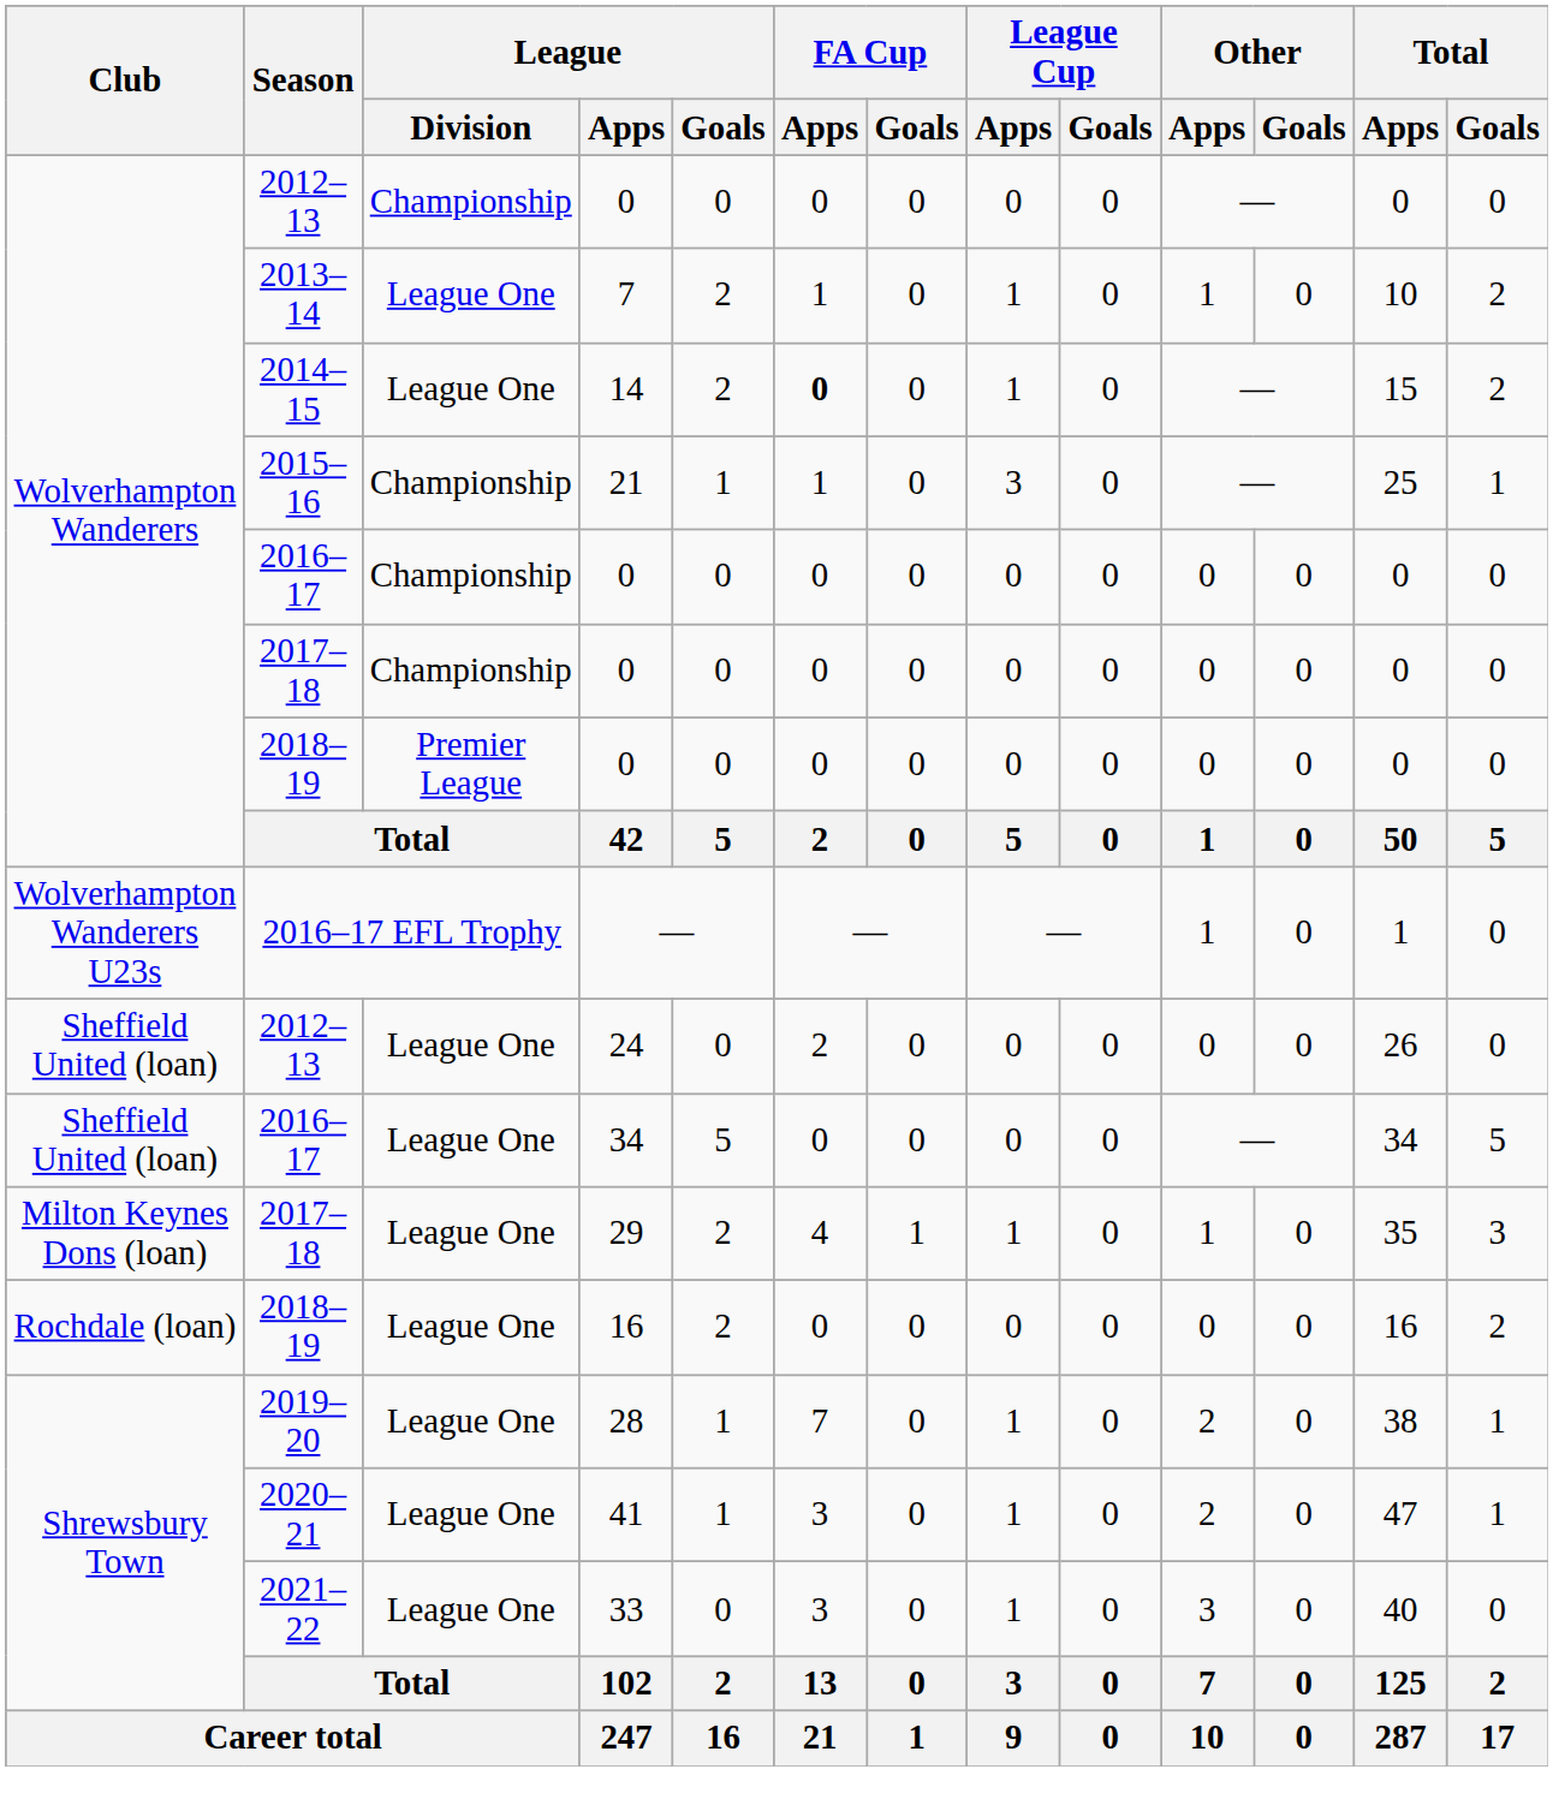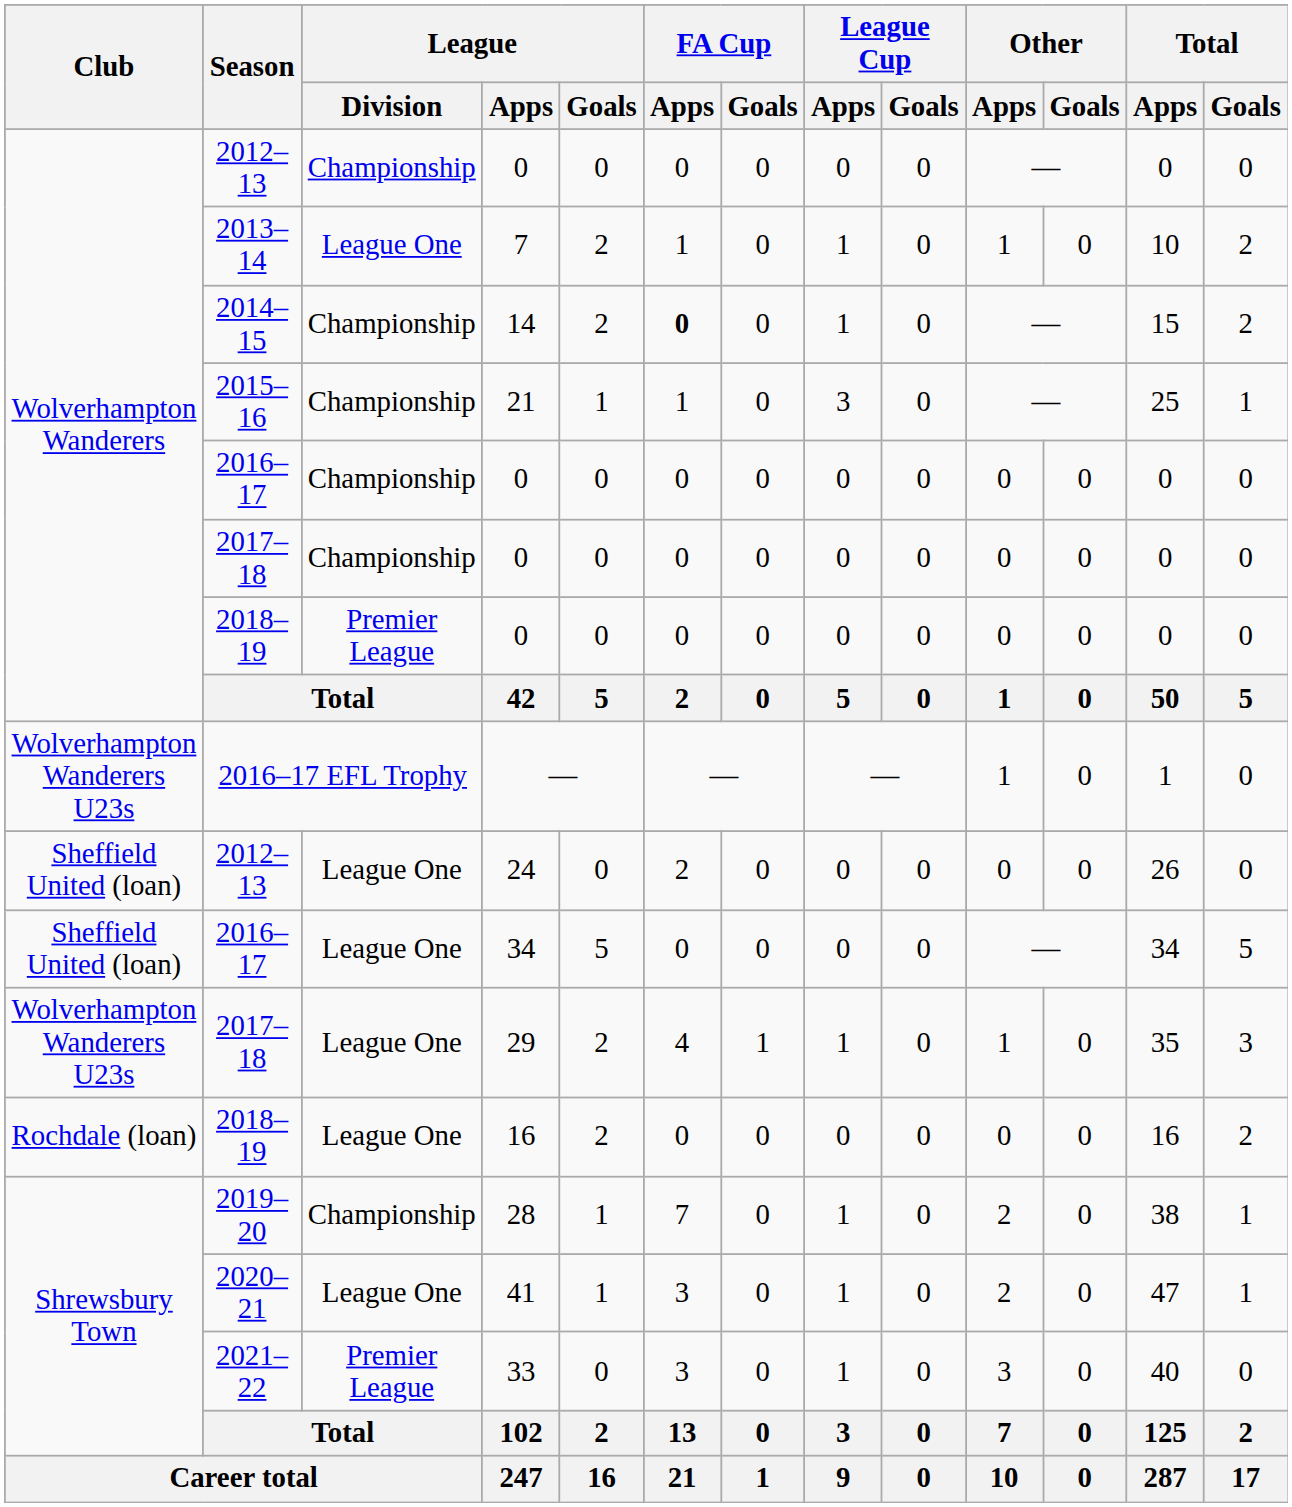 <table class=wikitable style="text-align: center">
 <tr>
 <th rowspan=2>Club</th>
 <th rowspan=2>Season</th>
 <th colspan=3>League</th>
 <th colspan=2><a href='#'>FA Cup</a></th>
 <th colspan=2><a href='#'>League Cup</a></th>
 <th colspan=2>Other</th>
 <th colspan=2>Total</th>
 </tr>
 <tr>
 <th>Division</th>
 <th>Apps</th>
 <th>Goals</th>
 <th>Apps</th>
 <th>Goals</th>
 <th>Apps</th>
 <th>Goals</th>
 <th>Apps</th>
 <th>Goals</th>
 <th>Apps</th>
 <th>Goals</th>
 </tr>
 <tr>
 <td rowspan=8><a href='#'>Wolverhampton Wanderers</a></td>
 <td><a href='#'>2012–13</a></td>
 <td><a href='#'>Championship</a></td>
 <td>0</td>
 <td>0</td>
 <td>0</td>
 <td>0</td>
 <td>0</td>
 <td>0</td>
 <td colspan=2>—</td>
 <td>0</td>
 <td>0</td>
 </tr>
 <tr>
 <td><a href='#'>2013–14</a></td>
 <td><a href='#'>League One</a></td>
 <td>7</td>
 <td>2</td>
 <td>1</td>
 <td>0</td>
 <td>1</td>
 <td>0</td>
 <td>1</td>
 <td>0</td>
 <td>10</td>
 <td>2</td>
 </tr>
 <tr>
 <td><a href='#'>2014–15</a></td>
-<td>League One</td>
+<td>Championship</td>
 <td>14</td>
 <td>2</td>
 <td><strong>0</strong></td>
 <td>0</td>
 <td>1</td>
 <td>0</td>
 <td colspan=2>—</td>
 <td>15</td>
 <td>2</td>
 </tr>
 <tr>
 <td><a href='#'>2015–16</a></td>
 <td>Championship</td>
 <td>21</td>
 <td>1</td>
 <td>1</td>
 <td>0</td>
 <td>3</td>
 <td>0</td>
 <td colspan=2>—</td>
 <td>25</td>
 <td>1</td>
 </tr>
 <tr>
 <td><a href='#'>2016–17</a></td>
 <td>Championship</td>
 <td>0</td>
 <td>0</td>
 <td>0</td>
 <td>0</td>
 <td>0</td>
 <td>0</td>
 <td>0</td>
 <td>0</td>
 <td>0</td>
 <td>0</td>
 </tr>
 <tr>
 <td><a href='#'>2017–18</a></td>
 <td>Championship</td>
 <td>0</td>
 <td>0</td>
 <td>0</td>
 <td>0</td>
 <td>0</td>
 <td>0</td>
 <td>0</td>
 <td>0</td>
 <td>0</td>
 <td>0</td>
 </tr>
 <tr>
 <td><a href='#'>2018–19</a></td>
 <td><a href='#'>Premier League</a></td>
 <td>0</td>
 <td>0</td>
 <td>0</td>
 <td>0</td>
 <td>0</td>
 <td>0</td>
 <td>0</td>
 <td>0</td>
 <td>0</td>
 <td>0</td>
 </tr>
 <tr>
 <th colspan=2>Total</th>
 <th>42</th>
 <th>5</th>
 <th>2</th>
 <th>0</th>
 <th>5</th>
 <th>0</th>
 <th>1</th>
 <th>0</th>
 <th>50</th>
 <th>5</th>
 </tr>
 <tr>
 <td><a href='#'>Wolverhampton Wanderers U23s</a></td>
 <td colspan="2"><a href='#'>2016–17 EFL Trophy</a></td>
 <td colspan="2">—</td>
 <td colspan="2">—</td>
 <td colspan="2">—</td>
 <td>1</td>
 <td>0</td>
 <td>1</td>
 <td>0</td>
 </tr>
 <tr>
 <td><a href='#'>Sheffield United</a> (loan)</td>
 <td><a href='#'>2012–13</a></td>
 <td>League One</td>
 <td>24</td>
 <td>0</td>
 <td>2</td>
 <td>0</td>
 <td>0</td>
 <td>0</td>
 <td>0</td>
 <td>0</td>
 <td>26</td>
 <td>0</td>
 </tr>
 <tr>
 <td><a href='#'>Sheffield United</a> (loan)</td>
 <td><a href='#'>2016–17</a></td>
 <td>League One</td>
 <td>34</td>
 <td>5</td>
 <td>0</td>
 <td>0</td>
 <td>0</td>
 <td>0</td>
 <td colspan=2>—</td>
 <td>34</td>
 <td>5</td>
 </tr>
 <tr>
-<td><a href='#'>Milton Keynes Dons</a> (loan)</td>
+<td><a href='#'>Wolverhampton Wanderers U23s</a></td>
 <td><a href='#'>2017–18</a></td>
 <td>League One</td>
 <td>29</td>
 <td>2</td>
 <td>4</td>
 <td>1</td>
 <td>1</td>
 <td>0</td>
 <td>1</td>
 <td>0</td>
 <td>35</td>
 <td>3</td>
 </tr>
 <tr>
 <td><a href='#'>Rochdale</a> (loan)</td>
 <td><a href='#'>2018–19</a></td>
 <td>League One</td>
 <td>16</td>
 <td>2</td>
 <td>0</td>
 <td>0</td>
 <td>0</td>
 <td>0</td>
 <td>0</td>
 <td>0</td>
 <td>16</td>
 <td>2</td>
 </tr>
 <tr>
 <td rowspan=4><a href='#'>Shrewsbury Town</a></td>
 <td><a href='#'>2019–20</a></td>
-<td>League One</td>
+<td>Championship</td>
 <td>28</td>
 <td>1</td>
 <td>7</td>
 <td>0</td>
 <td>1</td>
 <td>0</td>
 <td>2</td>
 <td>0</td>
 <td>38</td>
 <td>1</td>
 </tr>
 <tr>
 <td><a href='#'>2020–21</a></td>
 <td>League One</td>
 <td>41</td>
 <td>1</td>
 <td>3</td>
 <td>0</td>
 <td>1</td>
 <td>0</td>
 <td>2</td>
 <td>0</td>
 <td>47</td>
 <td>1</td>
 </tr>
 <tr>
 <td><a href='#'>2021–22</a></td>
-<td>League One</td>
+<td><a href='#'>Premier League</a></td>
 <td>33</td>
 <td>0</td>
 <td>3</td>
 <td>0</td>
 <td>1</td>
 <td>0</td>
 <td>3</td>
 <td>0</td>
 <td>40</td>
 <td>0</td>
 </tr>
 <tr>
 <th colspan=2>Total</th>
 <th>102</th>
 <th>2</th>
 <th>13</th>
 <th>0</th>
 <th>3</th>
 <th>0</th>
 <th>7</th>
 <th>0</th>
 <th>125</th>
 <th>2</th>
 </tr>
 <tr>
 <th colspan=3>Career total</th>
 <th>247</th>
 <th>16</th>
 <th>21</th>
 <th>1</th>
 <th>9</th>
 <th>0</th>
 <th>10</th>
 <th>0</th>
 <th>287</th>
 <th>17</th>
 </tr>
 </table>
